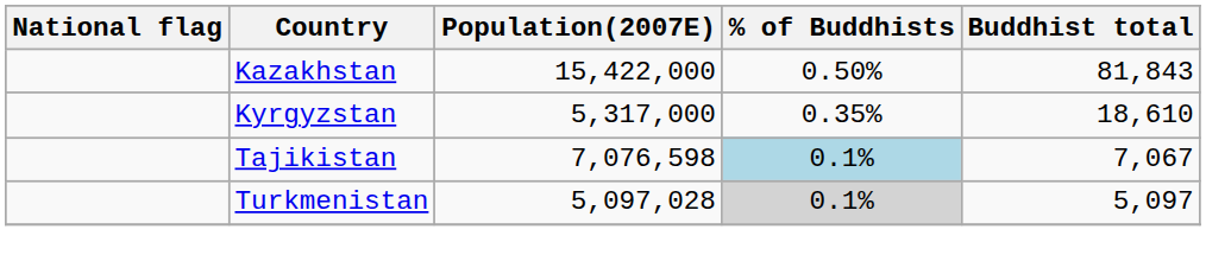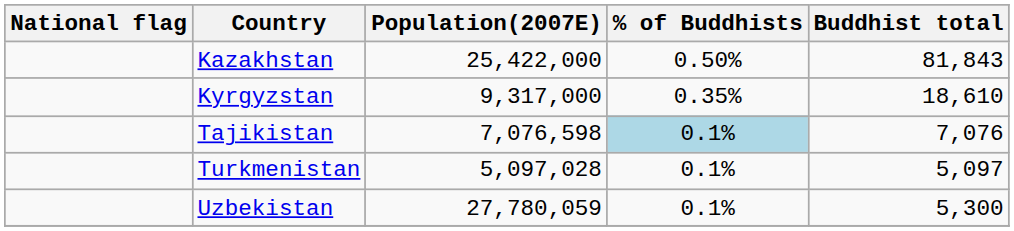 <table class="sortable wikitable">
 <tr>
 <th>National flag</th>
 <th>Country</th>
 <th>Population(2007E)</th>
 <th>% of Buddhists</th>
 <th>Buddhist total</th>
 </tr>
 <tr>
 <td style="text-align:center;"></td>
 <td><a href='#'>Kazakhstan</a></td>
-<td style="text-align:right;">15,422,000</td>
+<td style="text-align:right;">25,422,000</td>
 <td style="text-align:center;">0.50% </td>
 <td style="text-align:right;">81,843</td>
 </tr>
 <tr>
 <td style="text-align:center;"></td>
 <td><a href='#'>Kyrgyzstan</a></td>
-<td style="text-align:right;">5,317,000</td>
+<td style="text-align:right;">9,317,000</td>
 <td style="text-align:center;">0.35% </td>
 <td style="text-align:right;">18,610</td>
 </tr>
 <tr>
 <td style="text-align:center;"></td>
 <td><a href='#'>Tajikistan</a></td>
 <td style="text-align:right;">7,076,598</td>
 <td style="background: lightblue; text-align:center;">0.1% </td>
-<td style="text-align:right;">7,067</td>
+<td style="text-align:right;">7,076</td>
 </tr>
 <tr>
 <td style="text-align:center;"></td>
 <td><a href='#'>Turkmenistan</a></td>
 <td style="text-align:right;">5,097,028</td>
-<td style="background: lightgrey; text-align:center;">0.1% </td>
+<td style="text-align:center;">0.1% </td>
 <td style="text-align:right;">5,097</td>
+</tr>
+<tr>
+<td style="text-align:center;"></td>
+<td><a href='#'>Uzbekistan</a></td>
+<td style="text-align:right;">27,780,059</td>
+<td style="text-align:center;">0.1% </td>
+<td style="text-align:right;">5,300</td>
 </tr>
 <tr style="background:#9ff;">
 </tr>
 </table>
